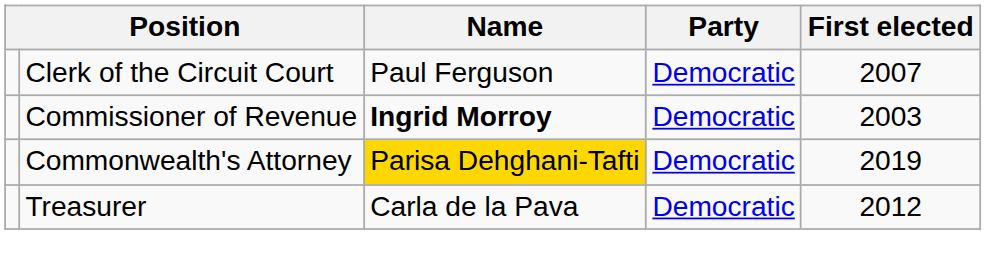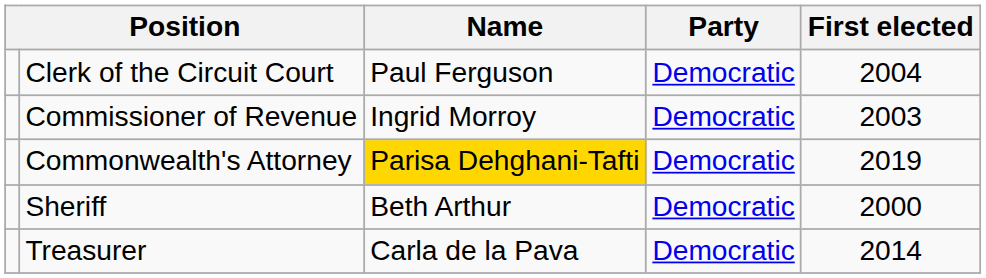 <table class="wikitable" style="float:right; margin:10px">
 <tr>
 <th colspan="2"  style="text-align:center; vertical-align:bottom;">Position</th>
 <th style="text-align:center;">Name</th>
 <th valign=bottom>Party</th>
 <th style="vertical-align:bottom; text-align:center;">First elected</th>
 </tr>
 <tr>
 <td></td>
 <td>Clerk of the Circuit Court</td>
 <td>Paul Ferguson</td>
 <td style="text-align:center;"><a href='#'>Democratic</a></td>
-<td style="text-align:center;">2007</td>
+<td style="text-align:center;">2004</td>
 </tr>
 <tr>
 <td></td>
 <td>Commissioner of Revenue</td>
-<td><strong>Ingrid Morroy</strong></td>
+<td>Ingrid Morroy</td>
 <td style="text-align:center;"><a href='#'>Democratic</a></td>
 <td style="text-align:center;">2003</td>
 </tr>
 <tr>
 <td></td>
 <td>Commonwealth's Attorney</td>
 <td style="background: gold;">Parisa Dehghani-Tafti</td>
 <td style="text-align:center;"><a href='#'>Democratic</a></td>
 <td style="text-align:center;">2019</td>
 </tr>
 <tr>
 <td></td>
+<td>Sheriff</td>
+<td>Beth Arthur</td>
+<td style="text-align:center;"><a href='#'>Democratic</a></td>
+<td style="text-align:center;">2000</td>
+</tr>
+<tr>
+<td></td>
 <td>Treasurer</td>
 <td>Carla de la Pava</td>
 <td style="text-align:center;"><a href='#'>Democratic</a></td>
-<td style="text-align:center;">2012</td>
+<td style="text-align:center;">2014</td>
 </tr>
 </table>
